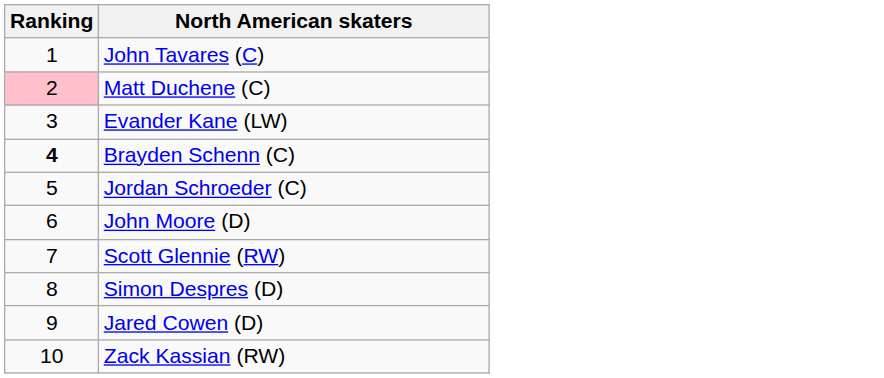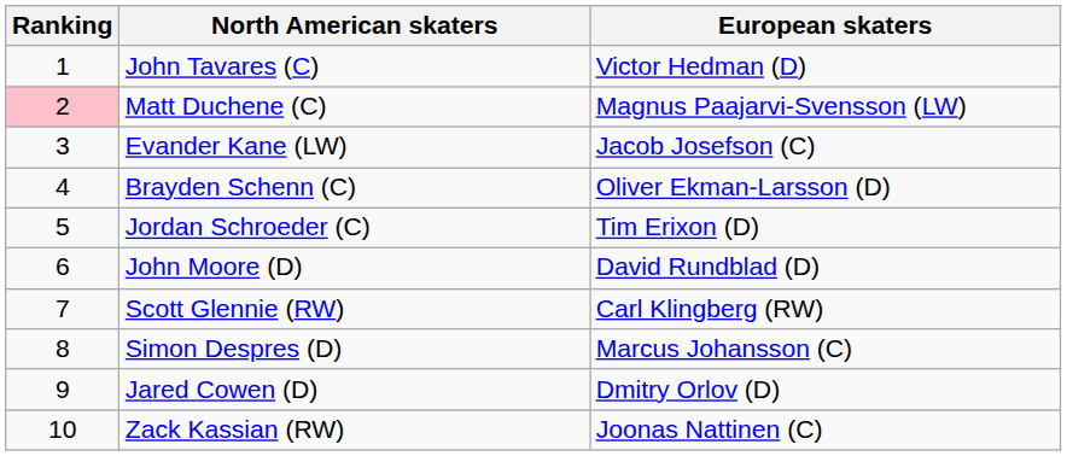 <table class="wikitable">
 <tr>
 <th style="width:4em;">Ranking</th>
 <th style="width:18em;">North American skaters</th>
+<th style="width:18em;">European skaters</th>
 </tr>
 <tr>
 <td style="text-align:center;">1</td>
 <td> <a href='#'>John Tavares</a> (<a href='#'>C</a>)</td>
+<td> <a href='#'>Victor Hedman</a> (<a href='#'>D</a>)</td>
 </tr>
 <tr>
 <td style="background: pink; text-align:center;">2</td>
 <td> <a href='#'>Matt Duchene</a> (C)</td>
+<td> <a href='#'>Magnus Paajarvi-Svensson</a> (<a href='#'>LW</a>)</td>
 </tr>
 <tr>
 <td style="text-align:center;">3</td>
 <td> <a href='#'>Evander Kane</a> (LW)</td>
+<td> <a href='#'>Jacob Josefson</a> (C)</td>
 </tr>
 <tr>
-<td style="text-align:center;"><strong>4</strong></td>
+<td style="text-align:center;">4</td>
 <td> <a href='#'>Brayden Schenn</a> (C)</td>
+<td> <a href='#'>Oliver Ekman-Larsson</a> (D)</td>
 </tr>
 <tr>
 <td style="text-align:center;">5</td>
 <td> <a href='#'>Jordan Schroeder</a> (C)</td>
+<td> <a href='#'>Tim Erixon</a> (D)</td>
 </tr>
 <tr>
 <td style="text-align:center;">6</td>
 <td> <a href='#'>John Moore</a> (D)</td>
+<td> <a href='#'>David Rundblad</a> (D)</td>
 </tr>
 <tr>
 <td style="text-align:center;">7</td>
 <td> <a href='#'>Scott Glennie</a> (<a href='#'>RW</a>)</td>
+<td> <a href='#'>Carl Klingberg</a> (RW)</td>
 </tr>
 <tr>
 <td style="text-align:center;">8</td>
 <td> <a href='#'>Simon Despres</a> (D)</td>
+<td> <a href='#'>Marcus Johansson</a> (C)</td>
 </tr>
 <tr>
 <td style="text-align:center;">9</td>
 <td> <a href='#'>Jared Cowen</a> (D)</td>
+<td> <a href='#'>Dmitry Orlov</a> (D)</td>
 </tr>
 <tr>
 <td style="text-align:center;">10</td>
 <td> <a href='#'>Zack Kassian</a> (RW)</td>
+<td> <a href='#'>Joonas Nattinen</a> (C)</td>
 </tr>
 </table>
